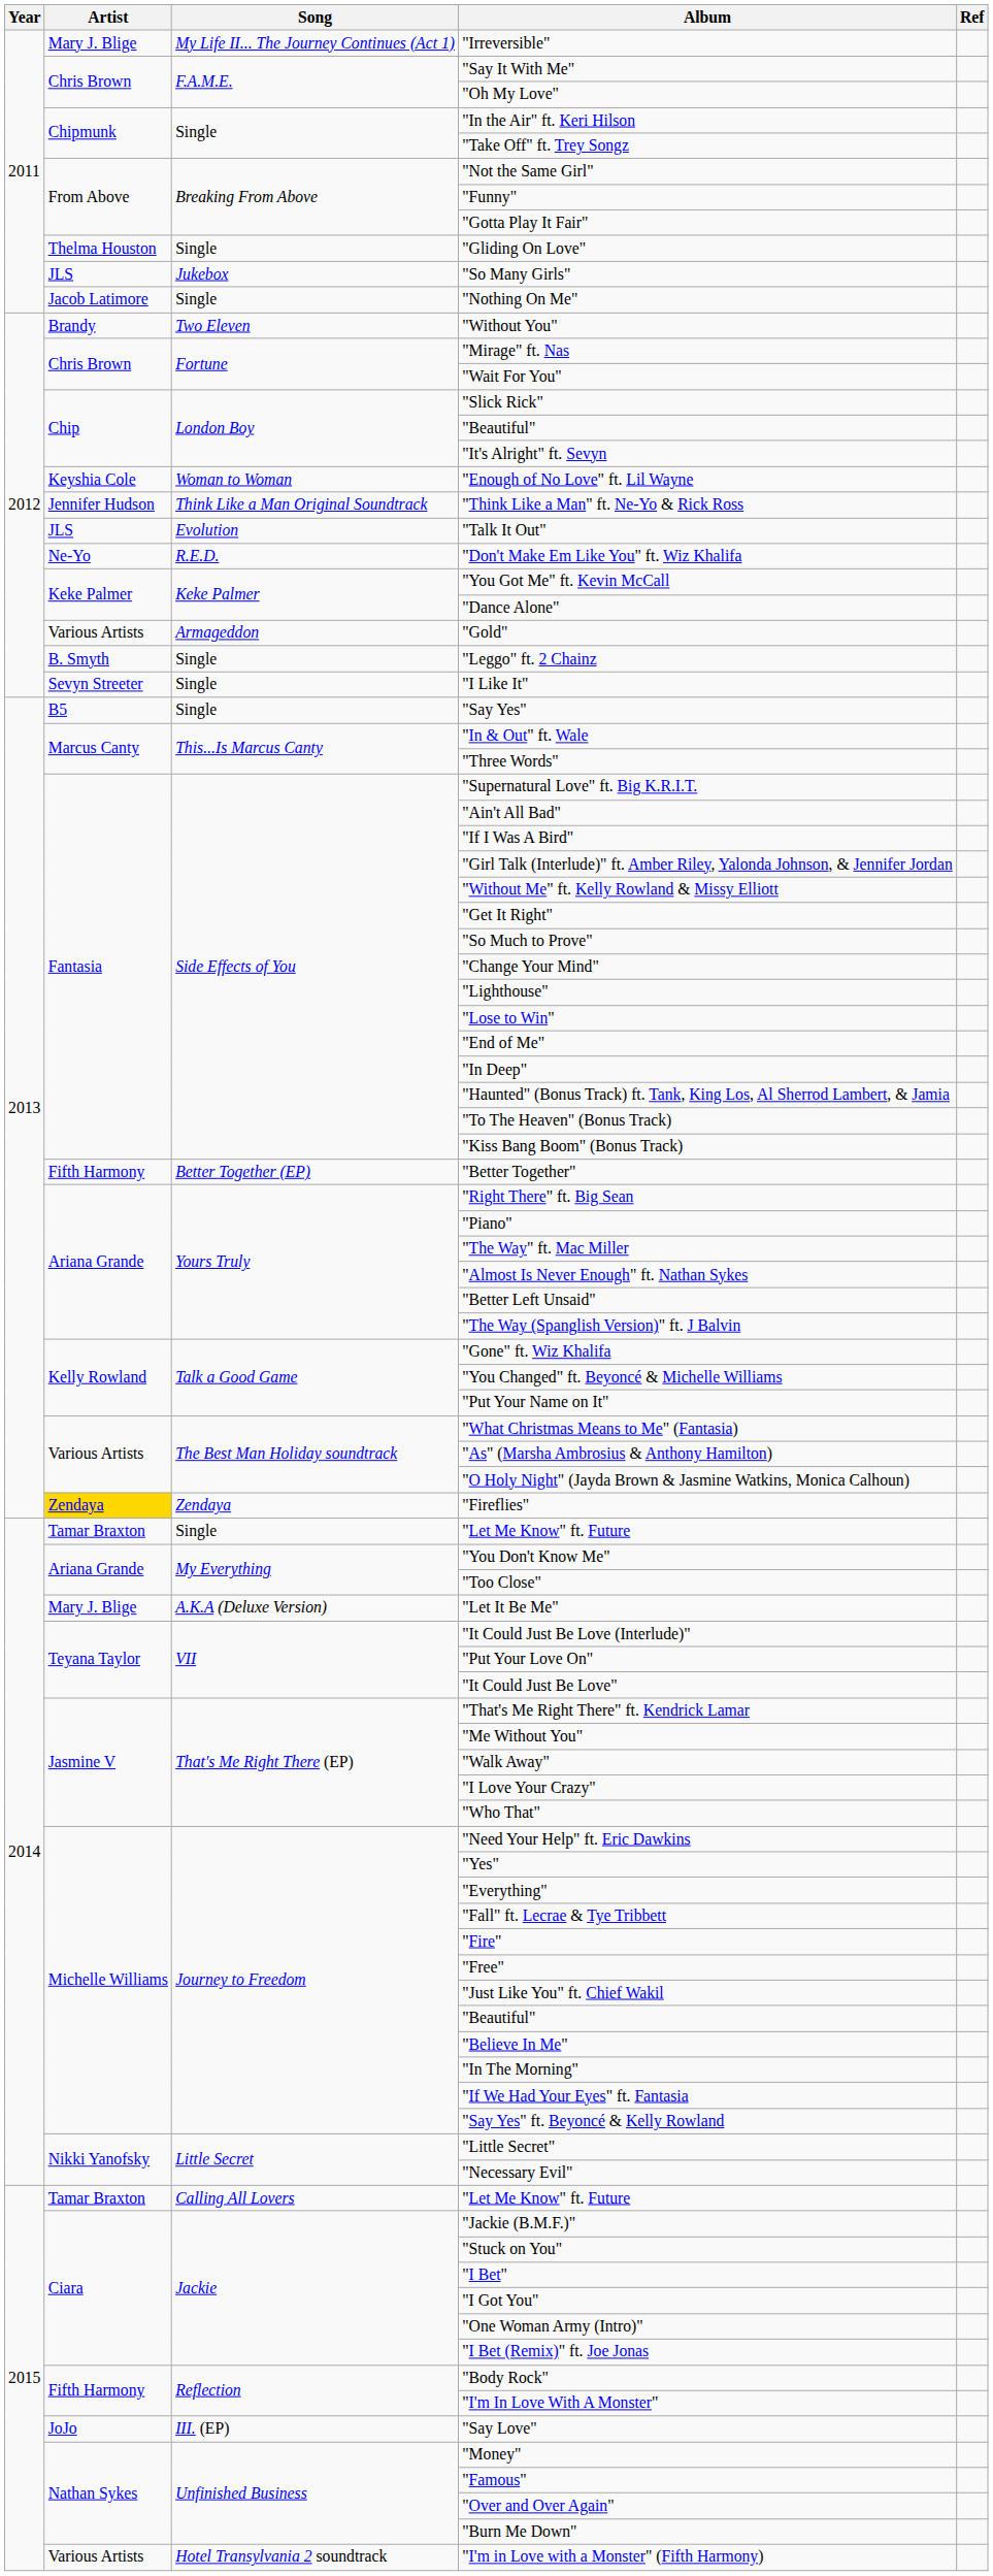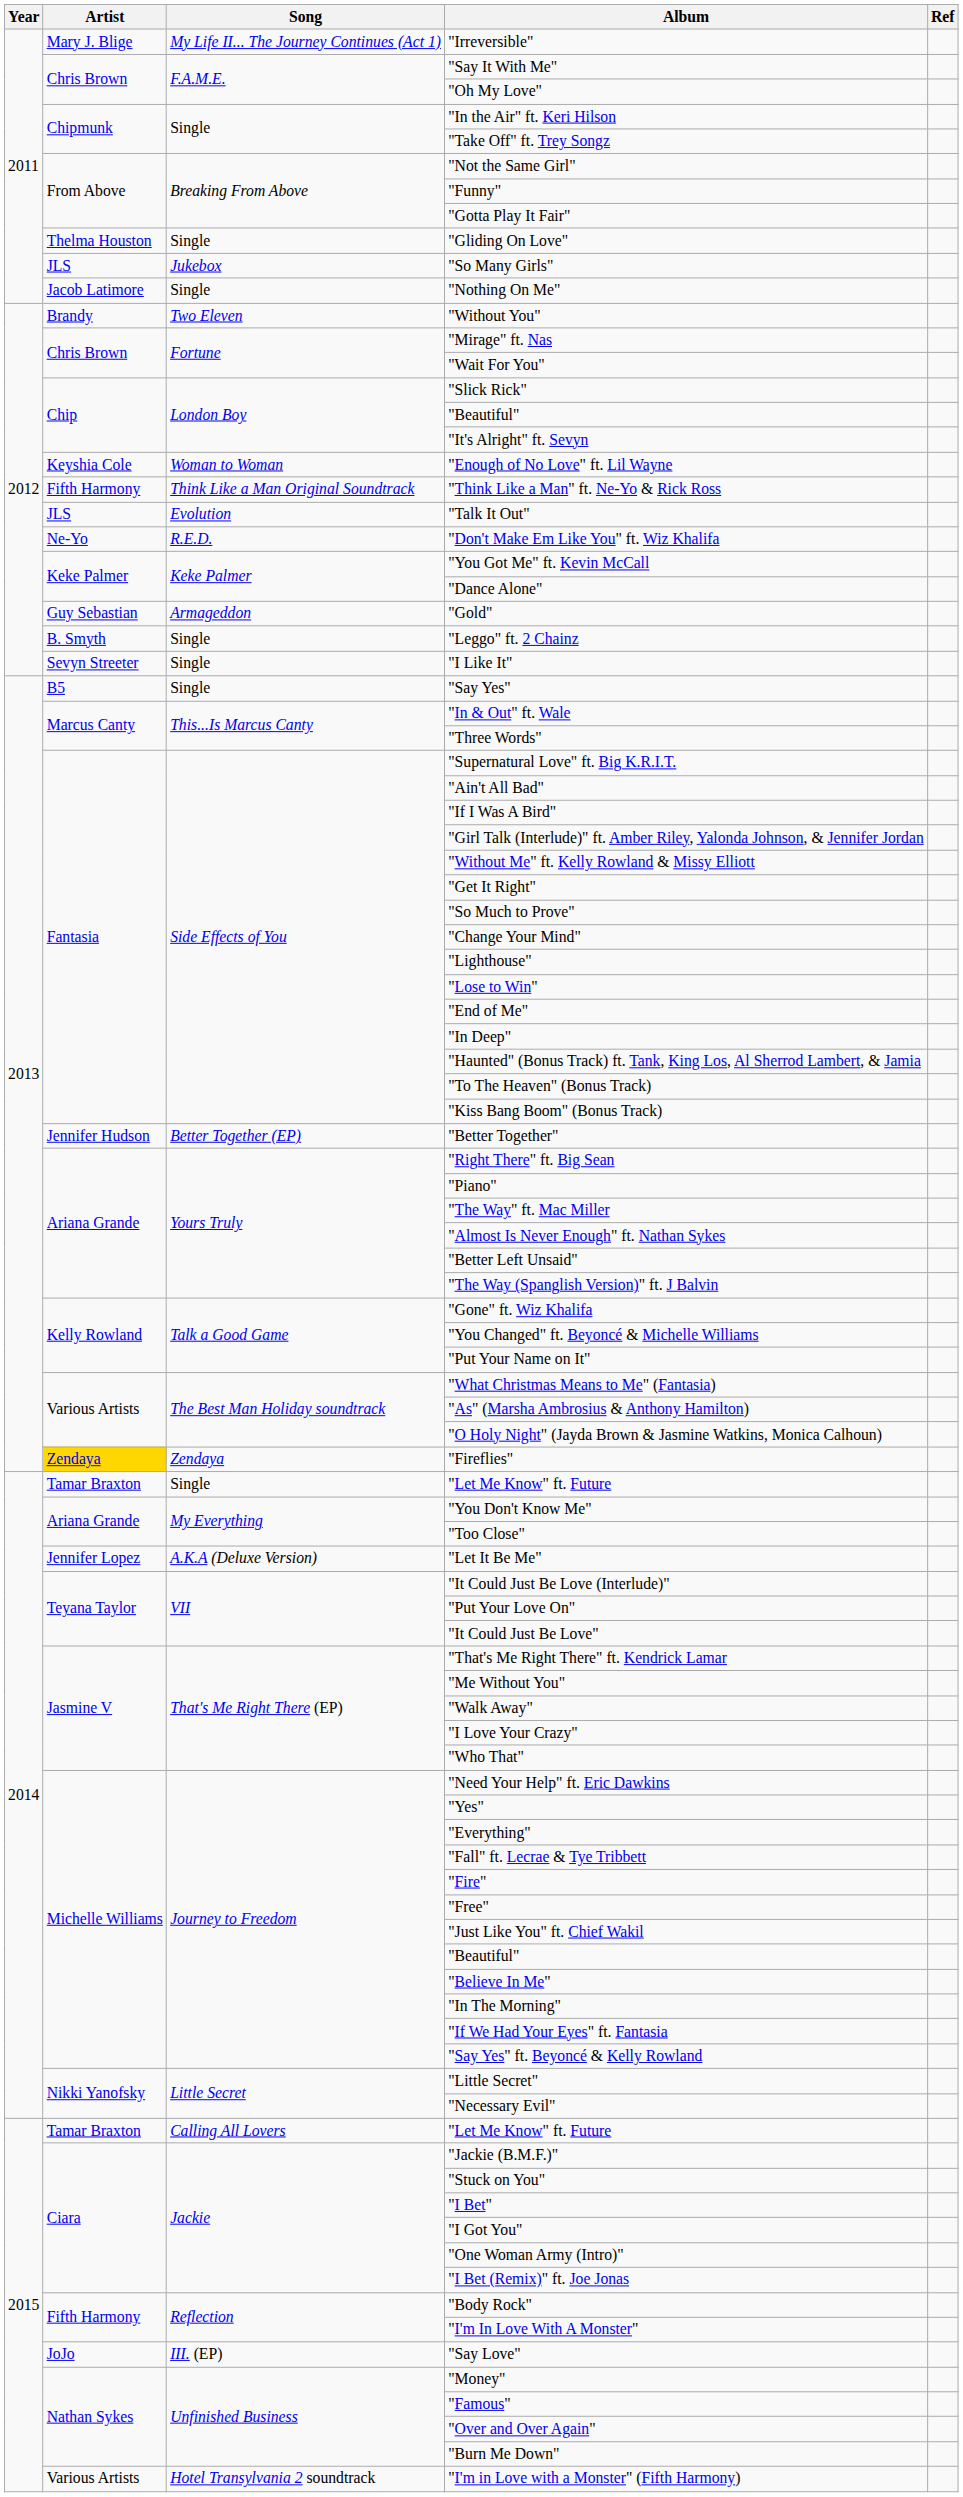 <table class="wikitable sortable">
 <tr>
 <th>Year</th>
 <th>Artist</th>
 <th>Song</th>
 <th>Album</th>
 <th class="unsortable">Ref</th>
 </tr>
 <tr>
 <td rowspan="11">2011</td>
 <td><a href='#'>Mary J. Blige</a></td>
 <td><em><a href='#'>My Life II... The Journey Continues (Act 1)</a></em></td>
 <td>"Irreversible"</td>
 <td></td>
 </tr>
 <tr>
 <td rowspan="2"><a href='#'>Chris Brown</a></td>
 <td rowspan="2"><em><a href='#'>F.A.M.E.</a></em></td>
 <td>"Say It With Me"</td>
 <td></td>
 </tr>
 <tr>
 <td>"Oh My Love"</td>
 <td></td>
 </tr>
 <tr>
 <td rowspan="2"><a href='#'>Chipmunk</a></td>
 <td rowspan="2">Single</td>
 <td>"In the Air" ft. <a href='#'>Keri Hilson</a></td>
 <td></td>
 </tr>
 <tr>
 <td>"Take Off" ft. <a href='#'>Trey Songz</a></td>
 <td></td>
 </tr>
 <tr>
 <td rowspan="3">From Above</td>
 <td rowspan="3"><em>Breaking From Above</em></td>
 <td>"Not the Same Girl"</td>
 <td></td>
 </tr>
 <tr>
 <td>"Funny"</td>
 <td></td>
 </tr>
 <tr>
 <td>"Gotta Play It Fair"</td>
 <td></td>
 </tr>
 <tr>
 <td><a href='#'>Thelma Houston</a></td>
 <td>Single</td>
 <td>"Gliding On Love"</td>
 <td></td>
 </tr>
 <tr>
 <td><a href='#'>JLS</a></td>
 <td><em><a href='#'>Jukebox</a></em></td>
 <td>"So Many Girls"</td>
 <td></td>
 </tr>
 <tr>
 <td><a href='#'>Jacob Latimore</a></td>
 <td>Single</td>
 <td>"Nothing On Me"</td>
 <td></td>
 </tr>
 <tr>
 <td rowspan="15">2012</td>
 <td><a href='#'>Brandy</a></td>
 <td><em><a href='#'>Two Eleven</a></em></td>
 <td>"Without You"</td>
 <td></td>
 </tr>
 <tr>
 <td rowspan="2"><a href='#'>Chris Brown</a></td>
 <td rowspan="2"><em><a href='#'>Fortune</a></em></td>
 <td>"Mirage" ft. <a href='#'>Nas</a></td>
 <td></td>
 </tr>
 <tr>
 <td>"Wait For You"</td>
 <td></td>
 </tr>
 <tr>
 <td rowspan="3"><a href='#'>Chip</a></td>
 <td rowspan="3"><em><a href='#'>London Boy</a></em></td>
 <td>"Slick Rick"</td>
 <td></td>
 </tr>
 <tr>
 <td>"Beautiful"</td>
 <td></td>
 </tr>
 <tr>
 <td>"It's Alright" ft. <a href='#'>Sevyn</a></td>
 <td></td>
 </tr>
 <tr>
 <td><a href='#'>Keyshia Cole</a></td>
 <td><em><a href='#'>Woman to Woman</a></em></td>
 <td>"<a href='#'>Enough of No Love</a>" ft. <a href='#'>Lil Wayne</a></td>
 <td></td>
 </tr>
 <tr>
-<td><a href='#'>Jennifer Hudson</a></td>
+<td><a href='#'>Fifth Harmony</a></td>
 <td><em><a href='#'>Think Like a Man Original Soundtrack</a></em></td>
 <td>"<a href='#'>Think Like a Man</a>" ft. <a href='#'>Ne-Yo</a> & <a href='#'>Rick Ross</a></td>
 <td></td>
 </tr>
 <tr>
 <td><a href='#'>JLS</a></td>
 <td><em><a href='#'>Evolution</a></em></td>
 <td>"Talk It Out"</td>
 <td></td>
 </tr>
 <tr>
 <td><a href='#'>Ne-Yo</a></td>
 <td><em><a href='#'>R.E.D.</a></em></td>
 <td>"<a href='#'>Don't Make Em Like You</a>" ft. <a href='#'>Wiz Khalifa</a></td>
 <td></td>
 </tr>
 <tr>
 <td rowspan="2"><a href='#'>Keke Palmer</a></td>
 <td rowspan="2"><em><a href='#'>Keke Palmer</a></em></td>
 <td>"You Got Me" ft. <a href='#'>Kevin McCall</a></td>
 <td></td>
 </tr>
 <tr>
 <td>"Dance Alone"</td>
 <td></td>
 </tr>
 <tr>
-<td>Various Artists</td>
+<td><a href='#'>Guy Sebastian</a></td>
 <td><em><a href='#'>Armageddon</a></em></td>
 <td>"Gold"</td>
 <td></td>
 </tr>
 <tr>
 <td><a href='#'>B. Smyth</a></td>
 <td>Single</td>
 <td>"Leggo" ft. <a href='#'>2 Chainz</a></td>
 <td></td>
 </tr>
 <tr>
 <td><a href='#'>Sevyn Streeter</a></td>
 <td>Single</td>
 <td>"I Like It"</td>
 <td></td>
 </tr>
 <tr>
 <td rowspan="32">2013</td>
 <td><a href='#'>B5</a></td>
 <td>Single</td>
 <td>"Say Yes"</td>
 <td></td>
 </tr>
 <tr>
 <td rowspan="2"><a href='#'>Marcus Canty</a></td>
 <td rowspan="2"><em><a href='#'>This...Is Marcus Canty</a></em></td>
 <td>"<a href='#'>In & Out</a>" ft. <a href='#'>Wale</a></td>
 <td></td>
 </tr>
 <tr>
 <td>"Three Words"</td>
 <td></td>
 </tr>
 <tr>
 <td rowspan="15"><a href='#'>Fantasia</a></td>
 <td rowspan="15"><em><a href='#'>Side Effects of You</a></em></td>
 <td>"Supernatural Love" ft. <a href='#'>Big K.R.I.T.</a></td>
 <td></td>
 </tr>
 <tr>
 <td>"Ain't All Bad"</td>
 <td></td>
 </tr>
 <tr>
 <td>"If I Was A Bird"</td>
 <td></td>
 </tr>
 <tr>
 <td>"Girl Talk (Interlude)" ft. <a href='#'>Amber Riley</a>, <a href='#'>Yalonda Johnson</a>, & <a href='#'>Jennifer Jordan</a></td>
 <td></td>
 </tr>
 <tr>
 <td>"<a href='#'>Without Me</a>" ft. <a href='#'>Kelly Rowland</a> & <a href='#'>Missy Elliott</a></td>
 <td></td>
 </tr>
 <tr>
 <td>"Get It Right"</td>
 <td></td>
 </tr>
 <tr>
 <td>"So Much to Prove"</td>
 <td></td>
 </tr>
 <tr>
 <td>"Change Your Mind"</td>
 <td></td>
 </tr>
 <tr>
 <td>"Lighthouse"</td>
 <td></td>
 </tr>
 <tr>
 <td>"<a href='#'>Lose to Win</a>"</td>
 <td></td>
 </tr>
 <tr>
 <td>"End of Me"</td>
 <td></td>
 </tr>
 <tr>
 <td>"In Deep"</td>
 <td></td>
 </tr>
 <tr>
 <td>"Haunted" (Bonus Track) ft. <a href='#'>Tank</a>, <a href='#'>King Los</a>, <a href='#'>Al Sherrod Lambert</a>, & <a href='#'>Jamia</a></td>
 <td></td>
 </tr>
 <tr>
 <td>"To The Heaven" (Bonus Track)</td>
 <td></td>
 </tr>
 <tr>
 <td>"Kiss Bang Boom" (Bonus Track)</td>
 <td></td>
 </tr>
 <tr>
-<td><a href='#'>Fifth Harmony</a></td>
+<td><a href='#'>Jennifer Hudson</a></td>
 <td><em><a href='#'>Better Together (EP)</a></em></td>
 <td>"Better Together"</td>
 <td></td>
 </tr>
 <tr>
 <td rowspan="6"><a href='#'>Ariana Grande</a></td>
 <td rowspan="6"><em><a href='#'>Yours Truly</a></em></td>
 <td>"<a href='#'>Right There</a>" ft. <a href='#'>Big Sean</a></td>
 </tr>
 <tr>
 <td>"Piano"</td>
 <td></td>
 </tr>
 <tr>
 <td>"<a href='#'>The Way</a>" ft. <a href='#'>Mac Miller</a></td>
 <td></td>
 </tr>
 <tr>
 <td>"<a href='#'>Almost Is Never Enough</a>" ft. <a href='#'>Nathan Sykes</a></td>
 <td></td>
 </tr>
 <tr>
 <td>"Better Left Unsaid"</td>
 <td></td>
 </tr>
 <tr>
 <td>"<a href='#'>The Way (Spanglish Version)</a>" ft. <a href='#'>J Balvin</a></td>
 <td></td>
 </tr>
 <tr>
 <td rowspan="3"><a href='#'>Kelly Rowland</a></td>
 <td rowspan="3"><em><a href='#'>Talk a Good Game</a></em></td>
 <td>"Gone" ft. <a href='#'>Wiz Khalifa</a></td>
 <td></td>
 </tr>
 <tr>
 <td>"You Changed" ft. <a href='#'>Beyoncé</a> & <a href='#'>Michelle Williams</a></td>
 <td></td>
 </tr>
 <tr>
 <td>"Put Your Name on It"</td>
 <td></td>
 </tr>
 <tr>
 <td rowspan="3">Various Artists</td>
 <td rowspan="3"><em><a href='#'>The Best Man Holiday soundtrack</a></em></td>
 <td>"<a href='#'>What Christmas Means to Me</a>" (<a href='#'>Fantasia</a>)</td>
 <td></td>
 </tr>
 <tr>
 <td>"<a href='#'>As</a>" (<a href='#'>Marsha Ambrosius</a> & <a href='#'>Anthony Hamilton</a>)</td>
 <td></td>
 </tr>
 <tr>
 <td>"<a href='#'>O Holy Night</a>" (Jayda Brown & Jasmine Watkins, Monica Calhoun)</td>
 <td></td>
 </tr>
 <tr>
 <td style="background: gold;"><a href='#'>Zendaya</a></td>
 <td><em><a href='#'>Zendaya</a></em></td>
 <td>"Fireflies"</td>
 <td></td>
 </tr>
 <tr>
 <td rowspan="26">2014</td>
 <td><a href='#'>Tamar Braxton</a></td>
 <td>Single</td>
 <td>"<a href='#'>Let Me Know</a>" ft. <a href='#'>Future</a></td>
 <td></td>
 </tr>
 <tr>
 <td rowspan="2"><a href='#'>Ariana Grande</a></td>
 <td rowspan="2"><em><a href='#'>My Everything</a></em></td>
 <td>"You Don't Know Me"</td>
 <td></td>
 </tr>
 <tr>
 <td>"Too Close"</td>
 <td></td>
 </tr>
 <tr>
-<td><a href='#'>Mary J. Blige</a></td>
+<td><a href='#'>Jennifer Lopez</a></td>
 <td><em><a href='#'>A.K.A</a> (Deluxe Version)</em></td>
 <td>"Let It Be Me"</td>
 <td></td>
 </tr>
 <tr>
 <td rowspan="3"><a href='#'>Teyana Taylor</a></td>
 <td rowspan="3"><em><a href='#'>VII</a></em></td>
 <td>"It Could Just Be Love (Interlude)"</td>
 <td></td>
 </tr>
 <tr>
 <td>"Put Your Love On"</td>
 <td></td>
 </tr>
 <tr>
 <td>"It Could Just Be Love"</td>
 <td></td>
 </tr>
 <tr>
 <td rowspan="5"><a href='#'>Jasmine V</a></td>
 <td rowspan="5"><em><a href='#'>That's Me Right There</a></em> (EP)</td>
 <td>"That's Me Right There" ft. <a href='#'>Kendrick Lamar</a></td>
 <td></td>
 </tr>
 <tr>
 <td>"Me Without You"</td>
 <td></td>
 </tr>
 <tr>
 <td>"Walk Away"</td>
 <td></td>
 </tr>
 <tr>
 <td>"I Love Your Crazy"</td>
 <td></td>
 </tr>
 <tr>
 <td>"Who That"</td>
 <td></td>
 </tr>
 <tr>
 <td rowspan="12"><a href='#'>Michelle Williams</a></td>
 <td rowspan="12"><em><a href='#'>Journey to Freedom</a></em></td>
 <td>"Need Your Help" ft. <a href='#'>Eric Dawkins</a></td>
 <td></td>
 </tr>
 <tr>
 <td>"Yes"</td>
 <td></td>
 </tr>
 <tr>
 <td>"Everything"</td>
 <td></td>
 </tr>
 <tr>
 <td>"Fall" ft. <a href='#'>Lecrae</a> & <a href='#'>Tye Tribbett</a></td>
 <td></td>
 </tr>
 <tr>
 <td>"<a href='#'>Fire</a>"</td>
 <td></td>
 </tr>
 <tr>
 <td>"Free"</td>
 <td></td>
 </tr>
 <tr>
 <td>"Just Like You" ft. <a href='#'>Chief Wakil</a></td>
 <td></td>
 </tr>
 <tr>
 <td>"Beautiful"</td>
 <td></td>
 </tr>
 <tr>
 <td>"<a href='#'>Believe In Me</a>"</td>
 <td></td>
 </tr>
 <tr>
 <td>"In The Morning"</td>
 <td></td>
 </tr>
 <tr>
 <td>"<a href='#'>If We Had Your Eyes</a>" ft. <a href='#'>Fantasia</a></td>
 <td></td>
 </tr>
 <tr>
 <td>"<a href='#'>Say Yes</a>" ft. <a href='#'>Beyoncé</a> & <a href='#'>Kelly Rowland</a></td>
 <td></td>
 </tr>
 <tr>
 <td rowspan="2"><a href='#'>Nikki Yanofsky</a></td>
 <td rowspan="2"><em><a href='#'>Little Secret</a></em></td>
 <td>"Little Secret"</td>
 <td></td>
 </tr>
 <tr>
 <td>"Necessary Evil"</td>
 <td></td>
 </tr>
 <tr>
 <td rowspan="15">2015</td>
 <td><a href='#'>Tamar Braxton</a></td>
 <td><em><a href='#'>Calling All Lovers</a></em></td>
 <td>"<a href='#'>Let Me Know</a>" ft. <a href='#'>Future</a></td>
 <td></td>
 </tr>
 <tr>
 <td rowspan="6"><a href='#'>Ciara</a></td>
 <td rowspan="6"><em><a href='#'>Jackie</a></em></td>
 <td>"Jackie (B.M.F.)"</td>
 <td></td>
 </tr>
 <tr>
 <td>"Stuck on You"</td>
 <td></td>
 </tr>
 <tr>
 <td>"<a href='#'>I Bet</a>"</td>
 <td></td>
 </tr>
 <tr>
 <td>"I Got You"</td>
 <td></td>
 </tr>
 <tr>
 <td>"One Woman Army (Intro)"</td>
 <td></td>
 </tr>
 <tr>
 <td>"<a href='#'>I Bet (Remix)</a>" ft. <a href='#'>Joe Jonas</a></td>
 <td></td>
 </tr>
 <tr>
 <td rowspan="2"><a href='#'>Fifth Harmony</a></td>
 <td rowspan="2"><em><a href='#'>Reflection</a></em></td>
 <td>"Body Rock"</td>
 <td></td>
 </tr>
 <tr>
 <td>"<a href='#'>I'm In Love With A Monster</a>"</td>
 <td></td>
 </tr>
 <tr>
 <td><a href='#'>JoJo</a></td>
 <td><em><a href='#'>III.</a></em> (EP)</td>
 <td>"Say Love"</td>
 <td></td>
 </tr>
 <tr>
 <td rowspan="4"><a href='#'>Nathan Sykes</a></td>
 <td rowspan="4"><em><a href='#'>Unfinished Business</a></em></td>
 <td>"Money"</td>
 <td></td>
 </tr>
 <tr>
 <td>"<a href='#'>Famous</a>"</td>
 <td></td>
 </tr>
 <tr>
 <td>"<a href='#'>Over and Over Again</a>"</td>
 <td></td>
 </tr>
 <tr>
 <td>"Burn Me Down"</td>
 <td></td>
 </tr>
 <tr>
 <td>Various Artists</td>
 <td><em><a href='#'>Hotel Transylvania 2</a></em> soundtrack</td>
 <td>"<a href='#'>I'm in Love with a Monster</a>" (<a href='#'>Fifth Harmony</a>)</td>
 </tr>
 </table>
